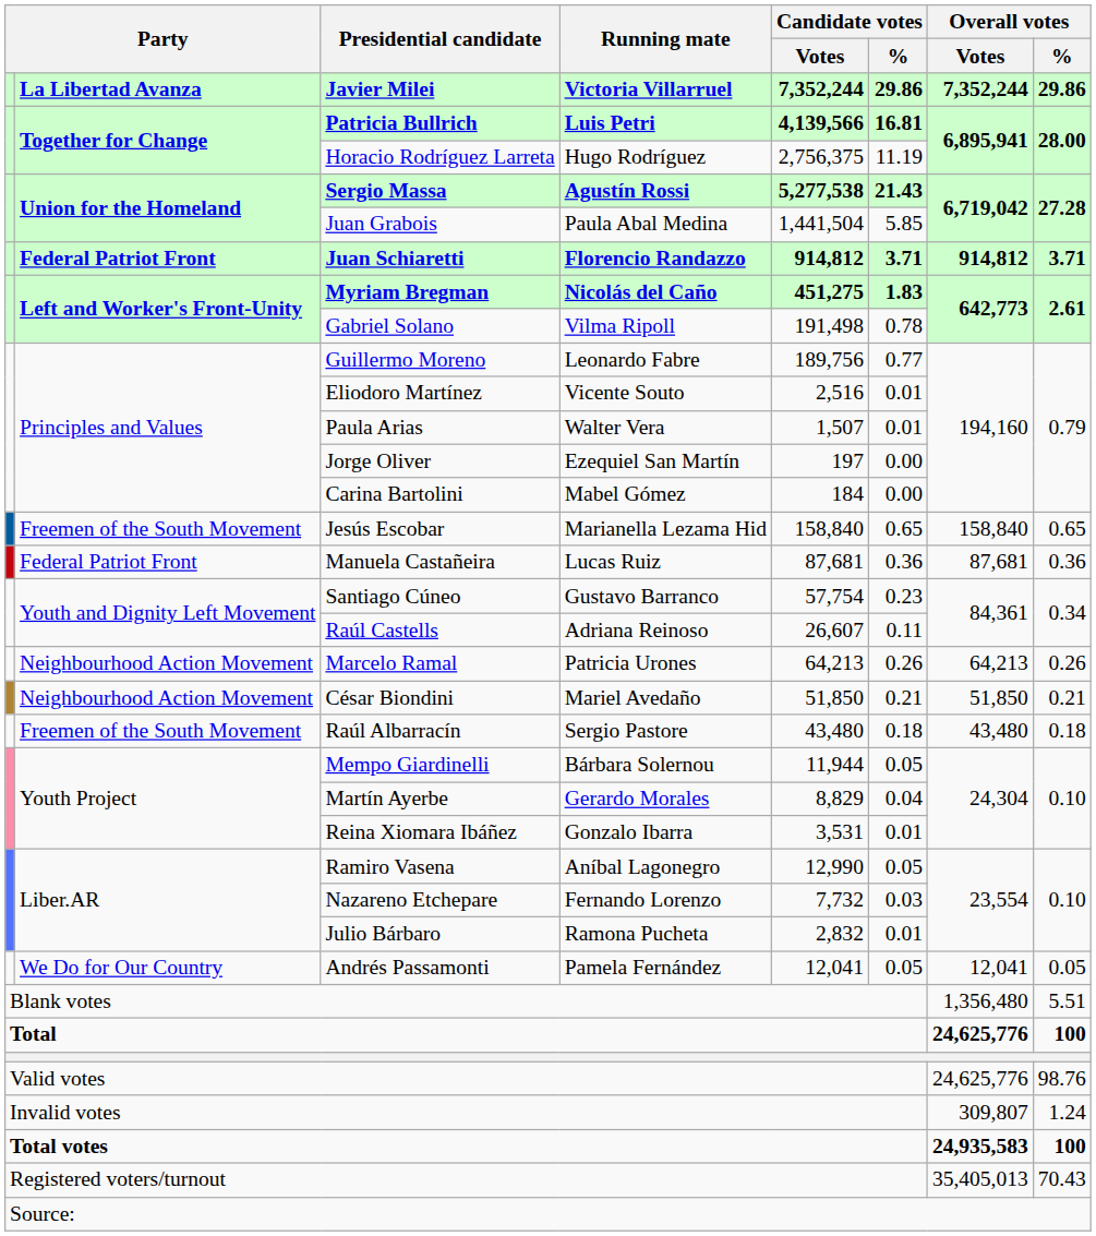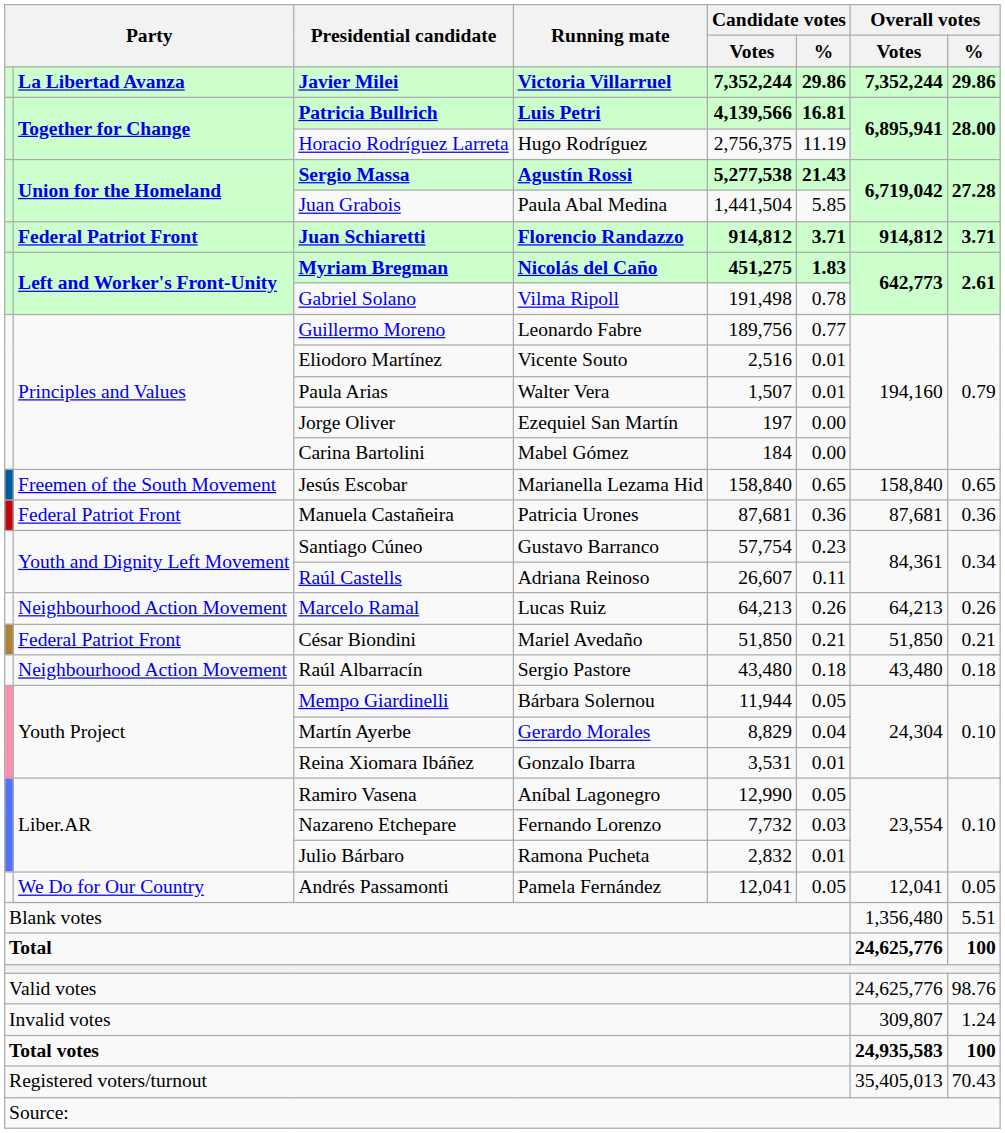 <table class=wikitable style=text-align:right>
 <tr>
 <th colspan=2 rowspan=2>Party</th>
 <th rowspan=2>Presidential candidate</th>
 <th rowspan=2>Running mate</th>
 <th colspan=2>Candidate votes</th>
 <th colspan=2>Overall votes</th>
 </tr>
 <tr>
 <th>Votes</th>
 <th>%</th>
 <th>Votes</th>
 <th>%</th>
 </tr>
 <tr style="font-weight:bold" bgcolor=#cfc>
 <td bgcolor=></td>
 <td align=left><a href='#'>La Libertad Avanza</a></td>
 <td align=left><a href='#'>Javier Milei</a></td>
 <td align=left><a href='#'>Victoria Villarruel</a></td>
 <td>7,352,244</td>
 <td>29.86</td>
 <td>7,352,244</td>
 <td>29.86</td>
 </tr>
 <tr style="font-weight:bold" bgcolor=#cfc>
 <td rowspan=2 bgcolor=></td>
 <td rowspan=2 align=left><a href='#'>Together for Change</a></td>
 <td align=left><a href='#'>Patricia Bullrich</a></td>
 <td align=left><a href='#'>Luis Petri</a></td>
 <td>4,139,566</td>
 <td>16.81</td>
 <td rowspan=2>6,895,941</td>
 <td rowspan=2>28.00</td>
 </tr>
 <tr>
 <td align=left><a href='#'>Horacio Rodríguez Larreta</a></td>
 <td align=left>Hugo Rodríguez</td>
 <td>2,756,375</td>
 <td>11.19</td>
 </tr>
 <tr style="font-weight:bold" bgcolor=#cfc>
 <td rowspan=2 bgcolor=></td>
 <td rowspan=2 align=left><a href='#'>Union for the Homeland</a></td>
 <td align=left><a href='#'>Sergio Massa</a></td>
 <td align=left><a href='#'>Agustín Rossi</a></td>
 <td>5,277,538</td>
 <td>21.43</td>
 <td rowspan=2>6,719,042</td>
 <td rowspan=2>27.28</td>
 </tr>
 <tr>
 <td align=left><a href='#'>Juan Grabois</a></td>
 <td align=left>Paula Abal Medina</td>
 <td>1,441,504</td>
 <td>5.85</td>
 </tr>
 <tr style="font-weight:bold" bgcolor=#cfc>
 <td bgcolor=></td>
 <td align=left><a href='#'>Federal Patriot Front</a></td>
 <td align=left><a href='#'>Juan Schiaretti</a></td>
 <td align=left><a href='#'>Florencio Randazzo</a></td>
 <td>914,812</td>
 <td>3.71</td>
 <td>914,812</td>
 <td>3.71</td>
 </tr>
 <tr style="font-weight:bold" bgcolor=#cfc>
 <td rowspan=2 bgcolor=></td>
 <td rowspan=2 align=left><a href='#'>Left and Worker's Front-Unity</a></td>
 <td align=left><a href='#'>Myriam Bregman</a></td>
 <td align=left><a href='#'>Nicolás del Caño</a></td>
 <td>451,275</td>
 <td>1.83</td>
 <td rowspan=2>642,773</td>
 <td rowspan=2>2.61</td>
 </tr>
 <tr>
 <td align=left><a href='#'>Gabriel Solano</a></td>
 <td align=left><a href='#'>Vilma Ripoll</a></td>
 <td>191,498</td>
 <td>0.78</td>
 </tr>
 <tr>
 <td rowspan=5 bgcolor=></td>
 <td rowspan=5 align=left><a href='#'>Principles and Values</a></td>
 <td align=left><a href='#'>Guillermo Moreno</a></td>
 <td align=left>Leonardo Fabre</td>
 <td>189,756</td>
 <td>0.77</td>
 <td rowspan=5>194,160</td>
 <td rowspan=5>0.79</td>
 </tr>
 <tr>
 <td align=left>Eliodoro Martínez</td>
 <td align=left>Vicente Souto</td>
 <td>2,516</td>
 <td>0.01</td>
 </tr>
 <tr>
 <td align=left>Paula Arias</td>
 <td align=left>Walter Vera</td>
 <td>1,507</td>
 <td>0.01</td>
 </tr>
 <tr>
 <td align=left>Jorge Oliver</td>
 <td align=left>Ezequiel San Martín</td>
 <td>197</td>
 <td>0.00</td>
 </tr>
 <tr>
 <td align=left>Carina Bartolini</td>
 <td align=left>Mabel Gómez</td>
 <td>184</td>
 <td>0.00</td>
 </tr>
 <tr>
 <td bgcolor=#005C9E></td>
 <td align=left><a href='#'>Freemen of the South Movement</a></td>
 <td align=left>Jesús Escobar</td>
 <td align=left>Marianella Lezama Hid</td>
 <td>158,840</td>
 <td>0.65</td>
 <td>158,840</td>
 <td>0.65</td>
 </tr>
 <tr>
 <td bgcolor=#C3030E></td>
 <td align=left><a href='#'>Federal Patriot Front</a></td>
 <td align=left>Manuela Castañeira</td>
-<td align=left>Lucas Ruiz</td>
+<td align=left>Patricia Urones</td>
 <td>87,681</td>
 <td>0.36</td>
 <td>87,681</td>
 <td>0.36</td>
 </tr>
 <tr>
 <td rowspan=2 bgcolor=></td>
 <td rowspan=2 align=left><a href='#'>Youth and Dignity Left Movement</a></td>
 <td align=left>Santiago Cúneo</td>
 <td align=left>Gustavo Barranco</td>
 <td>57,754</td>
 <td>0.23</td>
 <td rowspan=2>84,361</td>
 <td rowspan=2>0.34</td>
 </tr>
 <tr>
 <td align=left><a href='#'>Raúl Castells</a></td>
 <td align=left>Adriana Reinoso</td>
 <td>26,607</td>
 <td>0.11</td>
 </tr>
 <tr>
 <td bgcolor=></td>
 <td align=left><a href='#'>Neighbourhood Action Movement</a></td>
 <td align=left><a href='#'>Marcelo Ramal</a></td>
-<td align=left>Patricia Urones</td>
+<td align=left>Lucas Ruiz</td>
 <td>64,213</td>
 <td>0.26</td>
 <td>64,213</td>
 <td>0.26</td>
 </tr>
 <tr>
 <td bgcolor=#AE8333></td>
-<td align=left><a href='#'>Neighbourhood Action Movement</a></td>
+<td align=left><a href='#'>Federal Patriot Front</a></td>
 <td align=left>César Biondini</td>
 <td align=left>Mariel Avedaño</td>
 <td>51,850</td>
 <td>0.21</td>
 <td>51,850</td>
 <td>0.21</td>
 </tr>
 <tr>
 <td bgcolor=></td>
-<td align=left><a href='#'>Freemen of the South Movement</a></td>
+<td align=left><a href='#'>Neighbourhood Action Movement</a></td>
 <td align=left>Raúl Albarracín</td>
 <td align=left>Sergio Pastore</td>
 <td>43,480</td>
 <td>0.18</td>
 <td>43,480</td>
 <td>0.18</td>
 </tr>
 <tr>
 <td rowspan=3 bgcolor=#FD8DAD></td>
 <td rowspan=3 align=left>Youth Project</td>
 <td align=left><a href='#'>Mempo Giardinelli</a></td>
 <td align=left>Bárbara Solernou</td>
 <td>11,944</td>
 <td>0.05</td>
 <td rowspan=3>24,304</td>
 <td rowspan=3>0.10</td>
 </tr>
 <tr>
 <td align=left>Martín Ayerbe</td>
 <td align=left><a href='#'>Gerardo Morales</a></td>
 <td>8,829</td>
 <td>0.04</td>
 </tr>
 <tr>
 <td align=left>Reina Xiomara Ibáñez</td>
 <td align=left>Gonzalo Ibarra</td>
 <td>3,531</td>
 <td>0.01</td>
 </tr>
 <tr>
 <td rowspan=3 bgcolor=#5271FF></td>
 <td rowspan=3 align=left>Liber.AR</td>
 <td align=left>Ramiro Vasena</td>
 <td align=left>Aníbal Lagonegro</td>
 <td>12,990</td>
 <td>0.05</td>
 <td rowspan=3>23,554</td>
 <td rowspan=3>0.10</td>
 </tr>
 <tr>
 <td align=left>Nazareno Etchepare</td>
 <td align=left>Fernando Lorenzo</td>
 <td>7,732</td>
 <td>0.03</td>
 </tr>
 <tr>
 <td align=left>Julio Bárbaro</td>
 <td align=left>Ramona Pucheta</td>
 <td>2,832</td>
 <td>0.01</td>
 </tr>
 <tr>
 <td bgcolor=></td>
 <td align=left><a href='#'>We Do for Our Country</a></td>
 <td align=left>Andrés Passamonti</td>
 <td align=left>Pamela Fernández</td>
 <td>12,041</td>
 <td>0.05</td>
 <td>12,041</td>
 <td>0.05</td>
 </tr>
 <tr>
 <td colspan=6 align=left>Blank votes</td>
 <td>1,356,480</td>
 <td>5.51</td>
 </tr>
 <tr style="font-weight:bold">
 <td colspan=6 align=left>Total</td>
 <td>24,625,776</td>
 <td>100</td>
 </tr>
 <tr>
 <th colspan=8></th>
 </tr>
 <tr>
 <td colspan=6 align=left>Valid votes</td>
 <td>24,625,776</td>
 <td>98.76</td>
 </tr>
 <tr>
 <td colspan=6 align=left>Invalid votes</td>
 <td>309,807</td>
 <td>1.24</td>
 </tr>
 <tr style="font-weight:bold">
 <td colspan=6 align=left>Total votes</td>
 <td>24,935,583</td>
 <td>100</td>
 </tr>
 <tr>
 <td colspan=6 align=left>Registered voters/turnout</td>
 <td>35,405,013</td>
 <td>70.43</td>
 </tr>
 <tr>
 <td colspan=8 style="text-align:left;">Source:</td>
 </tr>
 </table>
